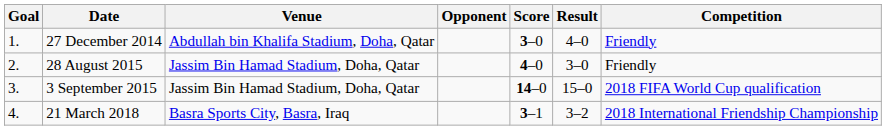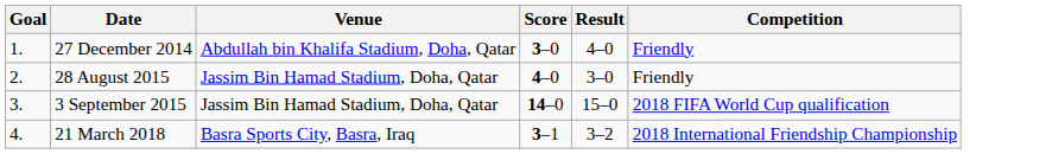 <table class="wikitable plainrowheaders sortable">
 <tr>
 <th>Goal</th>
 <th>Date</th>
 <th>Venue</th>
-<th>Opponent</th>
 <th>Score</th>
 <th>Result</th>
 <th>Competition</th>
 </tr>
 <tr>
 <td>1.</td>
 <td>27 December 2014</td>
 <td><a href='#'>Abdullah bin Khalifa Stadium</a>, <a href='#'>Doha</a>, Qatar</td>
-<td></td>
 <td align=center><strong>3</strong>–0</td>
 <td align=center>4–0</td>
 <td><a href='#'>Friendly</a></td>
 </tr>
 <tr>
 <td>2.</td>
 <td>28 August 2015</td>
 <td><a href='#'>Jassim Bin Hamad Stadium</a>, Doha, Qatar</td>
-<td></td>
 <td align=center><strong>4</strong>–0</td>
 <td align=center>3–0</td>
 <td>Friendly</td>
 </tr>
 <tr>
 <td>3.</td>
 <td>3 September 2015</td>
 <td>Jassim Bin Hamad Stadium, Doha, Qatar</td>
-<td></td>
 <td align=center><strong>14</strong>–0</td>
 <td align=center>15–0</td>
 <td><a href='#'>2018 FIFA World Cup qualification</a></td>
 </tr>
 <tr>
 <td>4.</td>
 <td>21 March 2018</td>
 <td><a href='#'>Basra Sports City</a>, <a href='#'>Basra</a>, Iraq</td>
-<td></td>
 <td align=center><strong>3</strong>–1</td>
 <td align=center>3–2</td>
 <td><a href='#'>2018 International Friendship Championship</a></td>
 </tr>
 </table>
